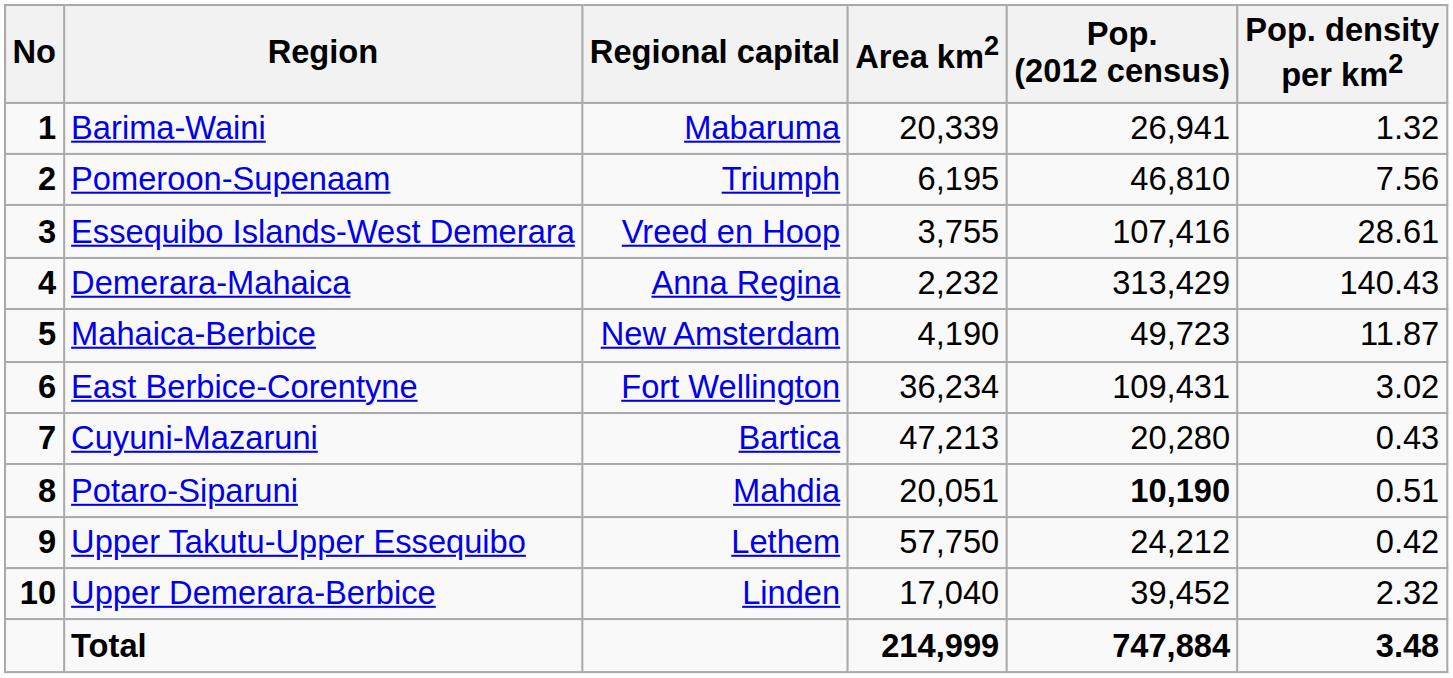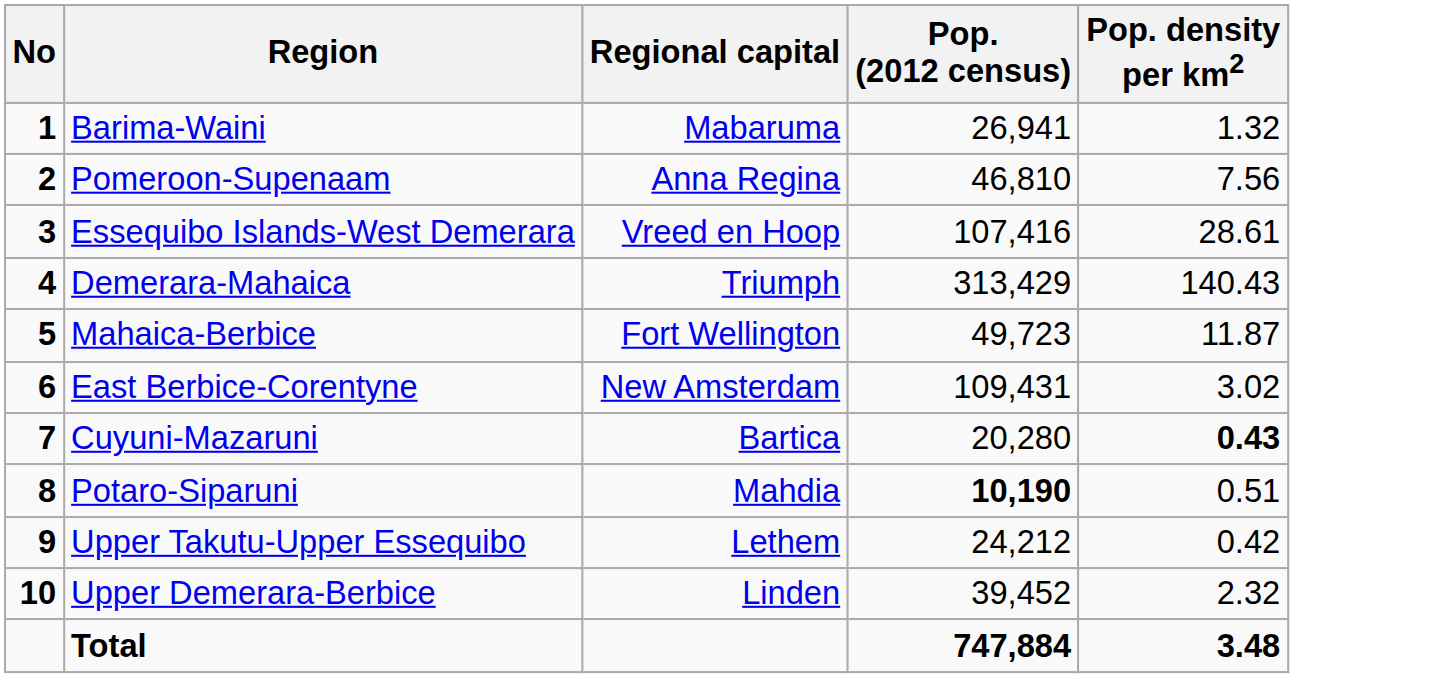 <table class="wikitable sortable" style="text-align:right">
 <tr style="background:#bbb;">
 <th>No</th>
 <th>Region</th>
 <th>Regional capital</th>
-<th>Area km<sup>2</sup></th>
 <th>Pop. <br>(2012 census)</th>
 <th>Pop. density <br>per km<sup>2</sup></th>
 </tr>
 <tr>
 <td><strong>1</strong></td>
 <td align=left><a href='#'>Barima-Waini</a></td>
 <td><a href='#'>Mabaruma</a></td>
-<td>20,339</td>
 <td>26,941</td>
 <td>1.32</td>
 </tr>
 <tr>
 <td><strong>2</strong></td>
 <td align=left><a href='#'>Pomeroon-Supenaam</a></td>
-<td><a href='#'>Triumph</a></td>
-<td>6,195</td>
+<td><a href='#'>Anna Regina</a></td>
 <td>46,810</td>
 <td>7.56</td>
 </tr>
 <tr>
 <td><strong>3</strong></td>
 <td align=left><a href='#'>Essequibo Islands-West Demerara</a></td>
 <td><a href='#'>Vreed en Hoop</a></td>
-<td>3,755</td>
 <td>107,416</td>
 <td>28.61</td>
 </tr>
 <tr>
 <td><strong>4</strong></td>
 <td align=left><a href='#'>Demerara-Mahaica</a></td>
-<td><a href='#'>Anna Regina</a></td>
-<td>2,232</td>
+<td><a href='#'>Triumph</a></td>
 <td>313,429</td>
 <td>140.43</td>
 </tr>
 <tr>
 <td><strong>5</strong></td>
 <td align=left><a href='#'>Mahaica-Berbice</a></td>
-<td><a href='#'>New Amsterdam</a></td>
-<td>4,190</td>
+<td><a href='#'>Fort Wellington</a></td>
 <td>49,723</td>
 <td>11.87</td>
 </tr>
 <tr>
 <td><strong>6</strong></td>
 <td align=left><a href='#'>East Berbice-Corentyne</a></td>
-<td><a href='#'>Fort Wellington</a></td>
-<td>36,234</td>
+<td><a href='#'>New Amsterdam</a></td>
 <td>109,431</td>
 <td>3.02</td>
 </tr>
 <tr>
 <td><strong>7</strong></td>
 <td align=left><a href='#'>Cuyuni-Mazaruni</a></td>
 <td><a href='#'>Bartica</a></td>
-<td>47,213</td>
 <td>20,280</td>
-<td>0.43</td>
+<td><strong>0.43</strong></td>
 </tr>
 <tr>
 <td><strong>8</strong></td>
 <td align=left><a href='#'>Potaro-Siparuni</a></td>
 <td><a href='#'>Mahdia</a></td>
-<td>20,051</td>
 <td><strong>10,190</strong></td>
 <td>0.51</td>
 </tr>
 <tr>
 <td><strong>9</strong></td>
 <td align=left><a href='#'>Upper Takutu-Upper Essequibo</a></td>
 <td><a href='#'>Lethem</a></td>
-<td>57,750</td>
 <td>24,212</td>
 <td>0.42</td>
 </tr>
 <tr>
 <td><strong>10</strong></td>
 <td align=left><a href='#'>Upper Demerara-Berbice</a></td>
 <td><a href='#'>Linden</a></td>
-<td>17,040</td>
 <td>39,452</td>
 <td>2.32</td>
 </tr>
 <tr>
 <td></td>
 <td align=left><strong>Total</strong></td>
 <td></td>
-<td><strong>214,999</strong></td>
 <td><strong>747,884</strong></td>
 <td><strong>3.48</strong></td>
 </tr>
 </table>
